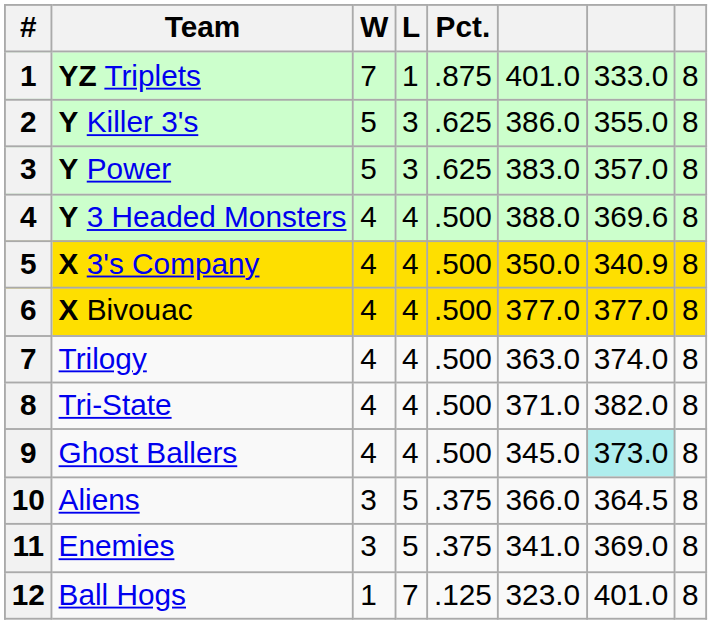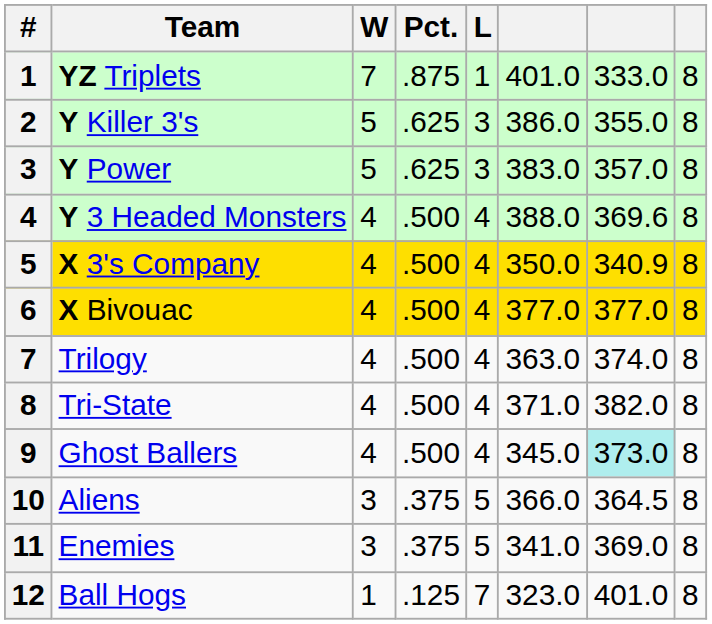 <table class=wikitable>
 <tr>
 <th>#</th>
 <th>Team</th>
 <th>W</th>
+<th>Pct.</th>
 <th>L</th>
-<th>Pct.</th>
 <th></th>
 <th></th>
 <th></th>
 </tr>
 <tr style="width:2.5em; background:#CCFFCC;">
 <th>1</th>
 <td><strong>YZ</strong> <a href='#'>Triplets</a></td>
 <td>7</td>
+<td>.875</td>
 <td>1</td>
-<td>.875</td>
 <td>401.0</td>
 <td>333.0</td>
 <td>8</td>
 </tr>
 <tr style="width:2.5em; background:#CCFFCC;">
 <th>2</th>
 <td><strong>Y</strong> <a href='#'>Killer 3's</a></td>
 <td>5</td>
+<td>.625</td>
 <td>3</td>
-<td>.625</td>
 <td>386.0</td>
 <td>355.0</td>
 <td>8</td>
 </tr>
 <tr style="width:2.5em; background:#CCFFCC;">
 <th>3</th>
 <td><strong>Y</strong> <a href='#'>Power</a></td>
 <td>5</td>
+<td>.625</td>
 <td>3</td>
-<td>.625</td>
 <td>383.0</td>
 <td>357.0</td>
 <td>8</td>
 </tr>
 <tr style="width:2.5em; background:#CCFFCC;">
 <th>4</th>
 <td><strong>Y</strong> <a href='#'>3 Headed Monsters</a></td>
 <td>4</td>
+<td>.500</td>
 <td>4</td>
-<td>.500</td>
 <td>388.0</td>
 <td>369.6</td>
 <td>8</td>
 </tr>
 <tr style="width:2.5em; background:#FEDF00;">
 <th>5</th>
 <td><strong>X</strong> <a href='#'>3's Company</a></td>
 <td>4</td>
+<td>.500</td>
 <td>4</td>
-<td>.500</td>
 <td>350.0</td>
 <td>340.9</td>
 <td>8</td>
 </tr>
 <tr style="width:2.5em; background:#FEDF00;">
 <th>6</th>
 <td><strong>X</strong> Bivouac</td>
 <td>4</td>
+<td>.500</td>
 <td>4</td>
-<td>.500</td>
 <td>377.0</td>
 <td>377.0</td>
 <td>8</td>
 </tr>
 <tr>
 <th>7</th>
 <td><a href='#'>Trilogy</a></td>
 <td>4</td>
+<td>.500</td>
 <td>4</td>
-<td>.500</td>
 <td>363.0</td>
 <td>374.0</td>
 <td>8</td>
 </tr>
 <tr>
 <th>8</th>
 <td><a href='#'>Tri-State</a></td>
 <td>4</td>
+<td>.500</td>
 <td>4</td>
-<td>.500</td>
 <td>371.0</td>
 <td>382.0</td>
 <td>8</td>
 </tr>
 <tr>
 <th>9</th>
 <td><a href='#'>Ghost Ballers</a></td>
 <td>4</td>
+<td>.500</td>
 <td>4</td>
-<td>.500</td>
 <td>345.0</td>
 <td style="background: paleturquoise;">373.0</td>
 <td>8</td>
 </tr>
 <tr>
 <th>10</th>
 <td><a href='#'>Aliens</a></td>
 <td>3</td>
+<td>.375</td>
 <td>5</td>
-<td>.375</td>
 <td>366.0</td>
 <td>364.5</td>
 <td>8</td>
 </tr>
 <tr>
 <th>11</th>
 <td><a href='#'>Enemies</a></td>
 <td>3</td>
+<td>.375</td>
 <td>5</td>
-<td>.375</td>
 <td>341.0</td>
 <td>369.0</td>
 <td>8</td>
 </tr>
 <tr>
 <th>12</th>
 <td><a href='#'>Ball Hogs</a></td>
 <td>1</td>
+<td>.125</td>
 <td>7</td>
-<td>.125</td>
 <td>323.0</td>
 <td>401.0</td>
 <td>8</td>
 </tr>
 </table>
